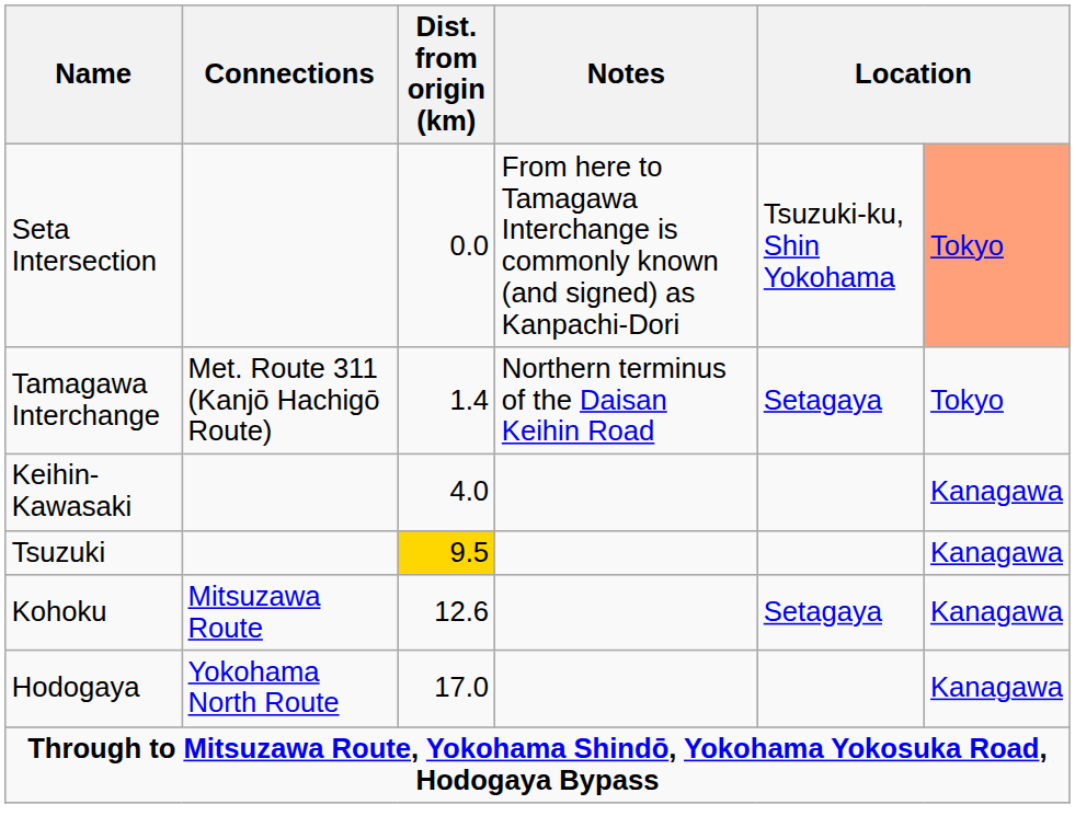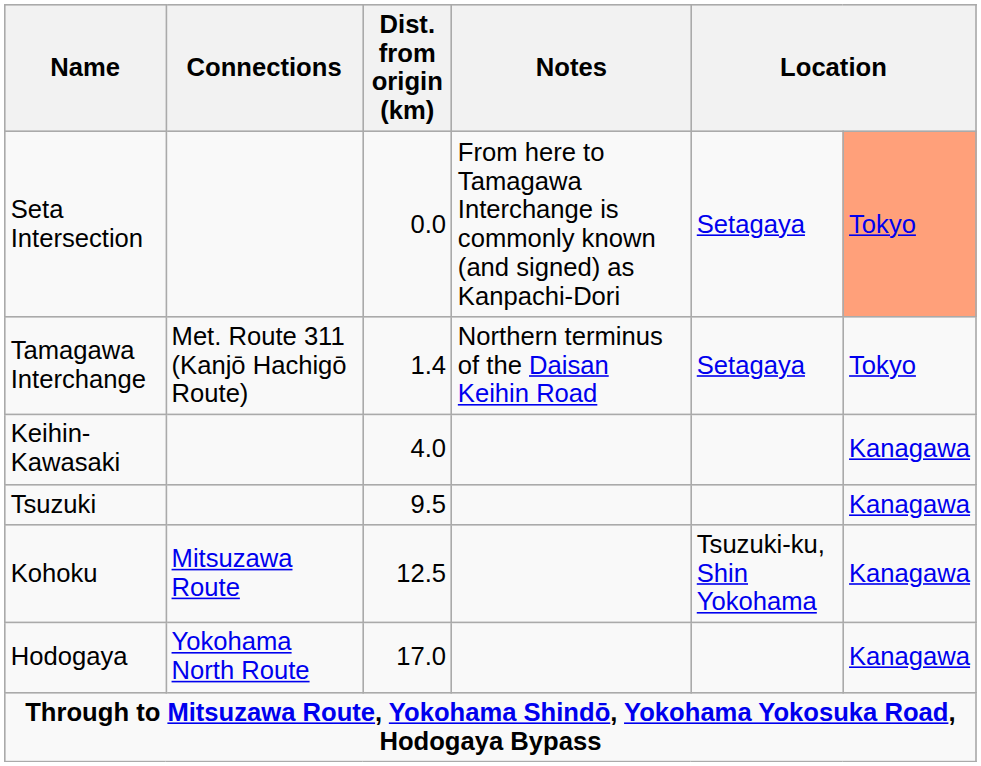 <table class="wikitable">
 <tr>
 <th>Name</th>
 <th>Connections</th>
 <th>Dist. from<br>origin (km)</th>
 <th>Notes</th>
 <th colspan="2">Location</th>
 </tr>
 <tr>
 <td>Seta Intersection</td>
 <td></td>
 <td style="text-align: right;">0.0</td>
 <td>From here to Tamagawa Interchange is commonly known (and signed) as Kanpachi-Dori</td>
-<td>Tsuzuki-ku, <a href='#'>Shin Yokohama</a></td>
+<td><a href='#'>Setagaya</a></td>
 <td style="background: lightsalmon;"><a href='#'>Tokyo</a></td>
 </tr>
 <tr>
 <td>Tamagawa Interchange</td>
 <td>Met. Route 311 (Kanjō Hachigō Route)</td>
 <td style="text-align: right;">1.4</td>
 <td>Northern terminus of the <a href='#'>Daisan Keihin Road</a></td>
 <td><a href='#'>Setagaya</a></td>
 <td><a href='#'>Tokyo</a></td>
 </tr>
 <tr>
 <td>Keihin-Kawasaki</td>
 <td></td>
 <td style="text-align: right;">4.0</td>
 <td></td>
 <td></td>
 <td><a href='#'>Kanagawa</a></td>
 </tr>
 <tr>
 <td>Tsuzuki</td>
 <td></td>
-<td style="background: gold; text-align: right;">9.5</td>
+<td style="text-align: right;">9.5</td>
 <td></td>
 <td></td>
 <td><a href='#'>Kanagawa</a></td>
 </tr>
 <tr>
 <td>Kohoku</td>
 <td> <a href='#'>Mitsuzawa Route</a><br></td>
-<td style="text-align: right;">12.6</td>
+<td style="text-align: right;">12.5</td>
 <td></td>
-<td><a href='#'>Setagaya</a></td>
+<td>Tsuzuki-ku, <a href='#'>Shin Yokohama</a></td>
 <td><a href='#'>Kanagawa</a></td>
 </tr>
 <tr>
 <td>Hodogaya</td>
 <td> <a href='#'>Yokohama North Route</a></td>
 <td style="text-align: right;">17.0</td>
 <td></td>
 <td></td>
 <td><a href='#'>Kanagawa</a></td>
 </tr>
 <tr>
 <td colspan="8" style="text-align: center;"><strong>Through to  <a href='#'>Mitsuzawa Route</a>, <a href='#'>Yokohama Shindō</a>, <a href='#'>Yokohama Yokosuka Road</a>, Hodogaya Bypass</strong></td>
 </tr>
 </table>
